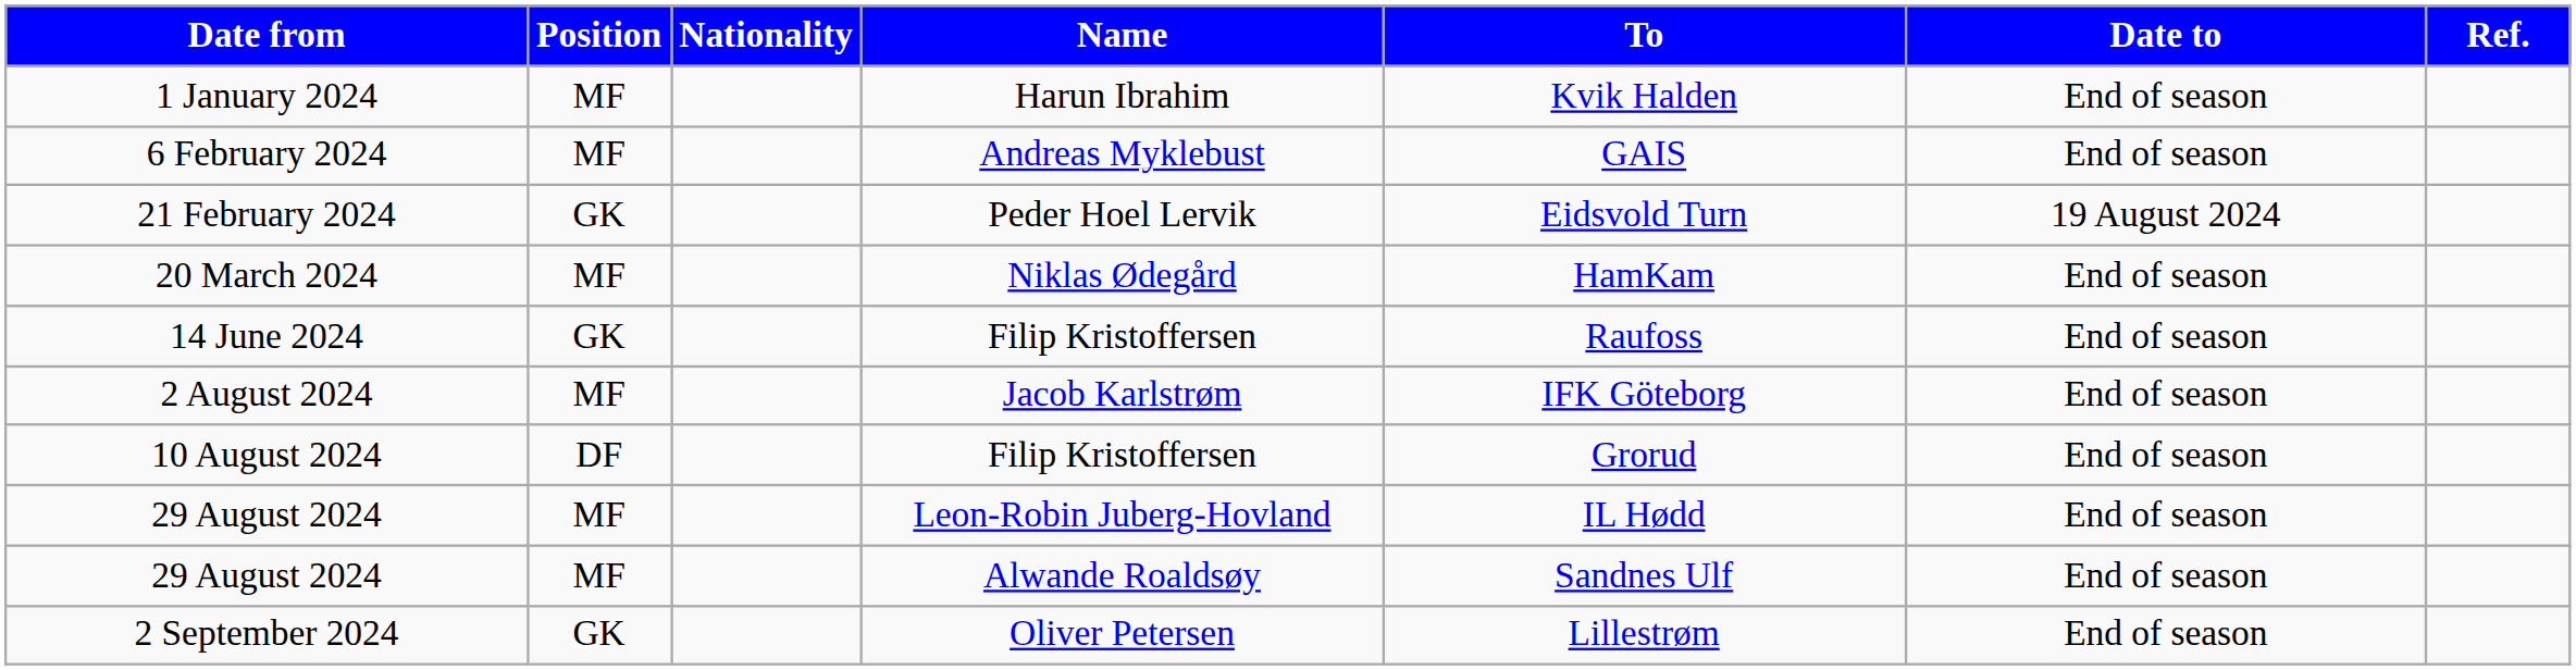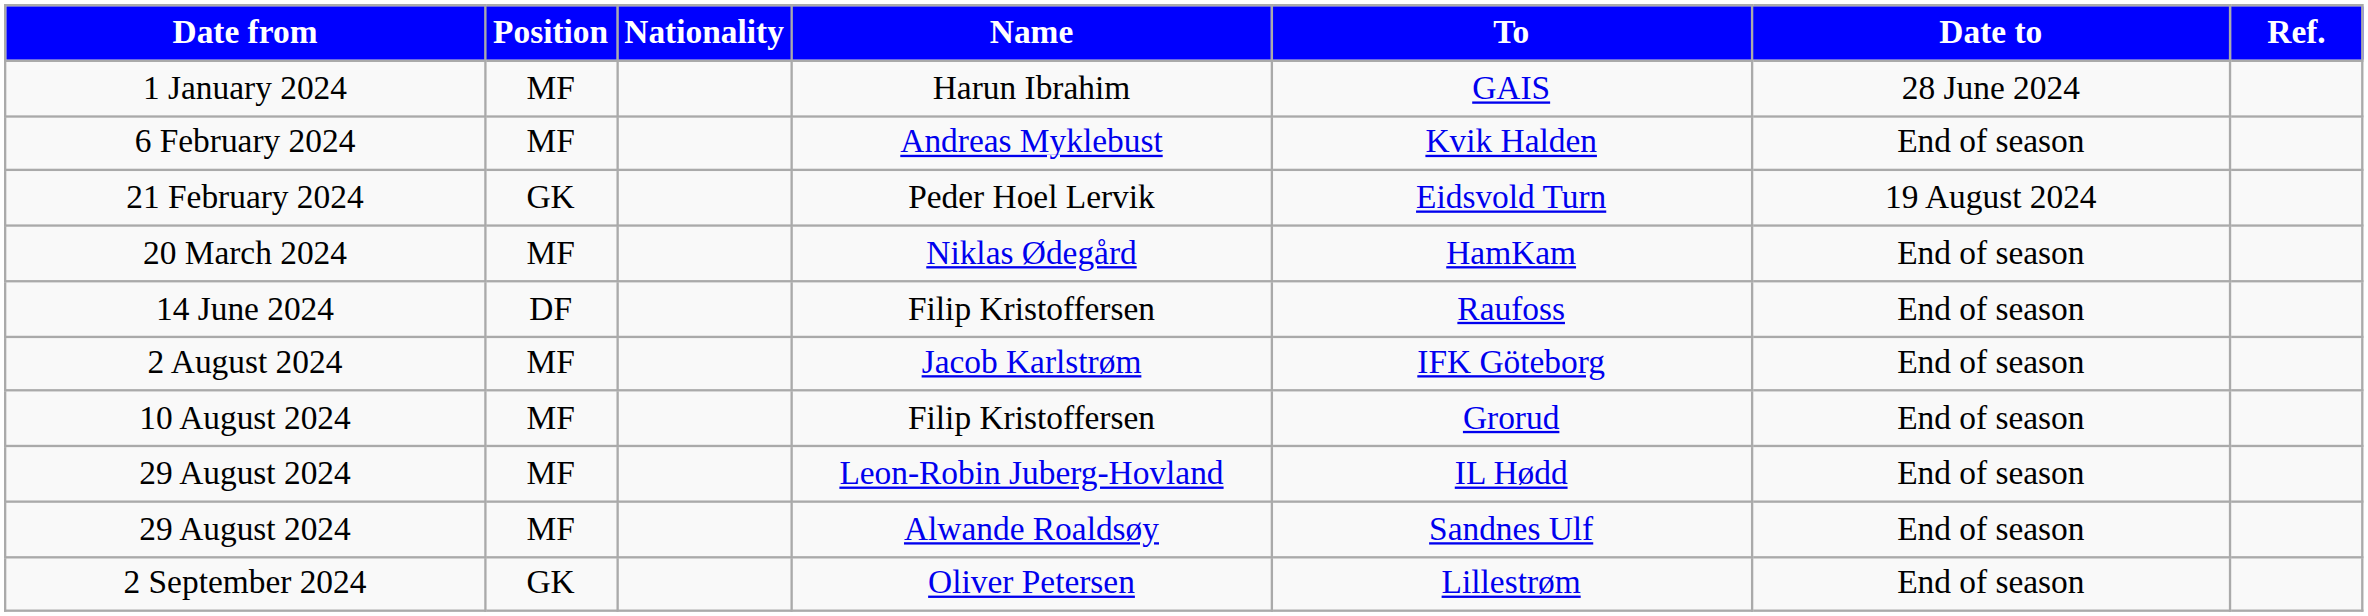 <table class="wikitable" style="text-align:center; font-size:90%; ">
 <tr>
 <th style="background:#00f; color:white; width:200px;">Date from</th>
 <th style="background:#00f; color:white; width:50px;">Position</th>
 <th style="background:#00f; color:white; width:50px;">Nationality</th>
 <th style="background:#00f; color:white; width:200px;">Name</th>
 <th style="background:#00f; color:white; width:200px;">To</th>
 <th style="background:#00f; color:white; width:200px;">Date to</th>
 <th style="background:#00f; color:white; width:50px;">Ref.</th>
 </tr>
 <tr>
 <td>1 January 2024</td>
 <td>MF</td>
 <td></td>
 <td>Harun Ibrahim</td>
-<td><a href='#'>Kvik Halden</a></td>
-<td>End of season</td>
+<td><a href='#'>GAIS</a></td>
+<td>28 June 2024</td>
 <td></td>
 </tr>
 <tr>
 <td>6 February 2024</td>
 <td>MF</td>
 <td></td>
 <td><a href='#'>Andreas Myklebust</a></td>
-<td><a href='#'>GAIS</a></td>
+<td><a href='#'>Kvik Halden</a></td>
 <td>End of season</td>
 <td></td>
 </tr>
 <tr>
 <td>21 February 2024</td>
 <td>GK</td>
 <td></td>
 <td>Peder Hoel Lervik</td>
 <td><a href='#'>Eidsvold Turn</a></td>
 <td>19 August 2024</td>
 <td></td>
 </tr>
 <tr>
 <td>20 March 2024</td>
 <td>MF</td>
 <td></td>
 <td><a href='#'>Niklas Ødegård</a></td>
 <td><a href='#'>HamKam</a></td>
 <td>End of season</td>
 <td></td>
 </tr>
 <tr>
 <td>14 June 2024</td>
-<td>GK</td>
+<td>DF</td>
 <td></td>
 <td>Filip Kristoffersen</td>
 <td><a href='#'>Raufoss</a></td>
 <td>End of season</td>
 <td></td>
 </tr>
 <tr>
 <td>2 August 2024</td>
 <td>MF</td>
 <td></td>
 <td><a href='#'>Jacob Karlstrøm</a></td>
 <td><a href='#'>IFK Göteborg</a></td>
 <td>End of season</td>
 <td></td>
 </tr>
 <tr>
 <td>10 August 2024</td>
-<td>DF</td>
+<td>MF</td>
 <td></td>
 <td>Filip Kristoffersen</td>
 <td><a href='#'>Grorud</a></td>
 <td>End of season</td>
 <td></td>
 </tr>
 <tr>
 <td>29 August 2024</td>
 <td>MF</td>
 <td></td>
 <td><a href='#'>Leon-Robin Juberg-Hovland</a></td>
 <td><a href='#'>IL Hødd</a></td>
 <td>End of season</td>
 <td></td>
 </tr>
 <tr>
 <td>29 August 2024</td>
 <td>MF</td>
 <td></td>
 <td><a href='#'>Alwande Roaldsøy</a></td>
 <td><a href='#'>Sandnes Ulf</a></td>
 <td>End of season</td>
 <td></td>
 </tr>
 <tr>
 <td>2 September 2024</td>
 <td>GK</td>
 <td></td>
 <td><a href='#'>Oliver Petersen</a></td>
 <td><a href='#'>Lillestrøm</a></td>
 <td>End of season</td>
 <td></td>
 </tr>
 </table>
